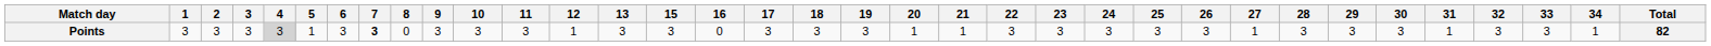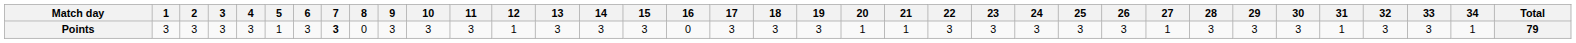 <table class="wikitable" style="width:100%; font-size:85%;">
 <tr valign=top>
 <th align=center>Match day</th>
 <th align=center>1</th>
 <th align=center>2</th>
 <th align=center>3</th>
 <th align=center>4</th>
 <th align=center>5</th>
 <th align=center>6</th>
 <th align=center>7</th>
 <th align=center>8</th>
 <th align=center>9</th>
 <th align=center>10</th>
 <th align=center>11</th>
 <th align=center>12</th>
 <th align=center>13</th>
+<th align=center>14</th>
 <th align=center>15</th>
 <th align=center>16</th>
 <th align=center>17</th>
 <th align=center>18</th>
 <th align=center>19</th>
 <th align=center>20</th>
 <th align=center>21</th>
 <th align=center>22</th>
 <th align=center>23</th>
 <th align=center>24</th>
 <th align=center>25</th>
 <th align=center>26</th>
 <th align=center>27</th>
 <th align=center>28</th>
 <th align=center>29</th>
 <th align=center>30</th>
 <th align=center>31</th>
 <th align=center>32</th>
 <th align=center>33</th>
 <th align=center>34</th>
 <th align=center>Total</th>
 </tr>
 <tr>
 <th align=center>Points</th>
 <td align=center>3</td>
 <td align=center>3</td>
 <td align=center>3</td>
-<td align=center style="background: lightgrey;">3</td>
+<td align=center>3</td>
 <td align=center>1</td>
 <td align=center>3</td>
 <td align=center><strong>3</strong></td>
 <td align=center>0</td>
 <td align=center>3</td>
 <td align=center>3</td>
 <td align=center>3</td>
 <td align=center>1</td>
+<td align=center>3</td>
 <td align=center>3</td>
 <td align=center>3</td>
 <td align=center>0</td>
 <td align=center>3</td>
 <td align=center>3</td>
 <td align=center>3</td>
 <td align=center>1</td>
 <td align=center>1</td>
 <td align=center>3</td>
 <td align=center>3</td>
 <td align=center>3</td>
 <td align=center>3</td>
 <td align=center>3</td>
 <td align=center>1</td>
 <td align=center>3</td>
 <td align=center>3</td>
 <td align=center>3</td>
 <td align=center>1</td>
 <td align=center>3</td>
 <td align=center>3</td>
 <td align=center>1</td>
-<th align="center">82</th>
+<th align="center">79</th>
 </tr>
 </table>
